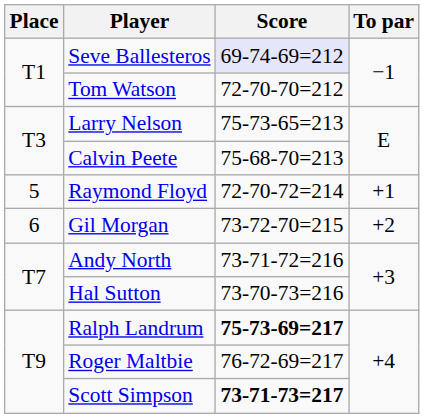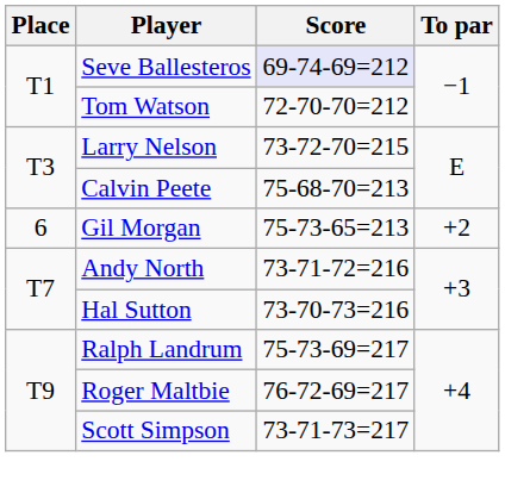 <table class="wikitable">
 <tr>
 <th>Place</th>
 <th>Player</th>
 <th>Score</th>
 <th>To par</th>
 </tr>
 <tr>
 <td rowspan="2" align=center>T1</td>
 <td> <a href='#'>Seve Ballesteros</a></td>
 <td align=center style="background: lavender;">69-74-69=212</td>
 <td rowspan="2" align=center>−1</td>
 </tr>
 <tr>
 <td> <a href='#'>Tom Watson</a></td>
 <td align=center>72-70-70=212</td>
 </tr>
 <tr>
 <td rowspan="2" align=center>T3</td>
 <td> <a href='#'>Larry Nelson</a></td>
-<td align=center>75-73-65=213</td>
+<td align=center>73-72-70=215</td>
 <td rowspan="2" align=center>E</td>
 </tr>
 <tr>
 <td> <a href='#'>Calvin Peete</a></td>
 <td align=center>75-68-70=213</td>
 </tr>
 <tr>
-<td align=center>5</td>
-<td> <a href='#'>Raymond Floyd</a></td>
-<td align=center>72-70-72=214</td>
-<td align=center>+1</td>
-</tr>
-<tr>
 <td align=center>6</td>
 <td> <a href='#'>Gil Morgan</a></td>
-<td align=center>73-72-70=215</td>
+<td align=center>75-73-65=213</td>
 <td align=center>+2</td>
 </tr>
 <tr>
 <td rowspan="2" align=center>T7</td>
 <td> <a href='#'>Andy North</a></td>
 <td align=center>73-71-72=216</td>
 <td rowspan="2" align=center>+3</td>
 </tr>
 <tr>
 <td> <a href='#'>Hal Sutton</a></td>
 <td align=center>73-70-73=216</td>
 </tr>
 <tr>
 <td rowspan="3" align=center>T9</td>
 <td> <a href='#'>Ralph Landrum</a></td>
-<td align=center><strong>75-73-69=217</strong></td>
+<td align=center>75-73-69=217</td>
 <td rowspan="3" align=center>+4</td>
 </tr>
 <tr>
 <td> <a href='#'>Roger Maltbie</a></td>
 <td align=center>76-72-69=217</td>
 </tr>
 <tr>
 <td> <a href='#'>Scott Simpson</a></td>
-<td align=center><strong>73-71-73=217</strong></td>
+<td align=center>73-71-73=217</td>
 </tr>
 </table>
